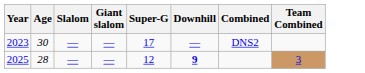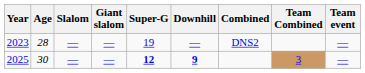 <table class=wikitable style="text-align:center">
 <tr>
 <th>Year</th>
 <th>Age</th>
 <th>Slalom</th>
 <th>Giant<br>slalom</th>
 <th>Super-G</th>
 <th>Downhill</th>
 <th>Combined</th>
 <th>Team<br>Combined</th>
+<th>Team<br> event </th>
 </tr>
 <tr>
 <td><a href='#'>2023</a></td>
+<td><em>28</em></td>
+<td><a href='#'>—</a></td>
+<td><a href='#'>—</a></td>
+<td><a href='#'>19</a></td>
+<td><a href='#'>—</a></td>
+<td><a href='#'>DNS2</a></td>
+<td></td>
+<td><a href='#'>—</a></td>
+</tr>
+<tr>
+<td><a href='#'>2025</a></td>
 <td><em>30</em></td>
 <td><a href='#'>—</a></td>
 <td><a href='#'>—</a></td>
-<td><a href='#'>17</a></td>
-<td><a href='#'>—</a></td>
-<td><a href='#'>DNS2</a></td>
-<td></td>
-</tr>
-<tr>
-<td><a href='#'>2025</a></td>
-<td><em>28</em></td>
-<td><a href='#'>—</a></td>
-<td><a href='#'>—</a></td>
-<td><a href='#'>12</a></td>
+<td><strong><a href='#'>12</a></strong></td>
 <td><strong><a href='#'>9</a></strong></td>
 <td></td>
 <td style="background:#c96;"><a href='#'>3</a></td>
+<td><a href='#'>—</a></td>
 </tr>
 </table>
